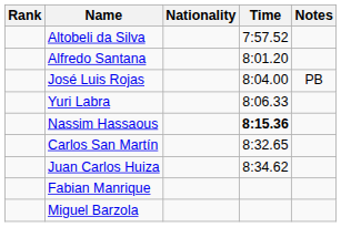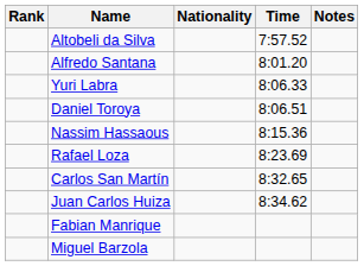 <table class="wikitable sortable" style="text-align:center">
 <tr>
 <th>Rank</th>
 <th>Name</th>
 <th>Nationality</th>
 <th>Time</th>
 <th>Notes</th>
 </tr>
 <tr>
 <td></td>
 <td align=left><a href='#'>Altobeli da Silva</a></td>
 <td align=left></td>
 <td>7:57.52</td>
 <td></td>
 </tr>
 <tr>
 <td></td>
 <td align=left><a href='#'>Alfredo Santana</a></td>
 <td align=left></td>
 <td>8:01.20</td>
 <td></td>
 </tr>
 <tr>
 <td></td>
-<td align=left><a href='#'>José Luis Rojas</a></td>
-<td align=left></td>
-<td>8:04.00</td>
-<td>PB</td>
-</tr>
-<tr>
-<td></td>
 <td align=left><a href='#'>Yuri Labra</a></td>
 <td align=left></td>
 <td>8:06.33</td>
 <td></td>
 </tr>
 <tr>
 <td></td>
+<td align=left><a href='#'>Daniel Toroya</a></td>
+<td align=left></td>
+<td>8:06.51</td>
+<td></td>
+</tr>
+<tr>
+<td></td>
 <td align=left><a href='#'>Nassim Hassaous</a></td>
 <td align=left></td>
-<td><strong>8:15.36</strong></td>
+<td>8:15.36</td>
+<td></td>
+</tr>
+<tr>
+<td></td>
+<td align=left><a href='#'>Rafael Loza</a></td>
+<td align=left></td>
+<td>8:23.69</td>
 <td></td>
 </tr>
 <tr>
 <td></td>
 <td align=left><a href='#'>Carlos San Martín</a></td>
 <td align=left></td>
 <td>8:32.65</td>
 <td></td>
 </tr>
 <tr>
 <td></td>
 <td align=left><a href='#'>Juan Carlos Huiza</a></td>
 <td align=left></td>
 <td>8:34.62</td>
 <td></td>
 </tr>
 <tr>
 <td></td>
 <td align=left><a href='#'>Fabian Manrique</a></td>
 <td align=left></td>
 <td></td>
 <td></td>
 </tr>
 <tr>
 <td></td>
 <td align=left><a href='#'>Miguel Barzola</a></td>
 <td align=left></td>
 <td></td>
 <td></td>
 </tr>
 </table>
